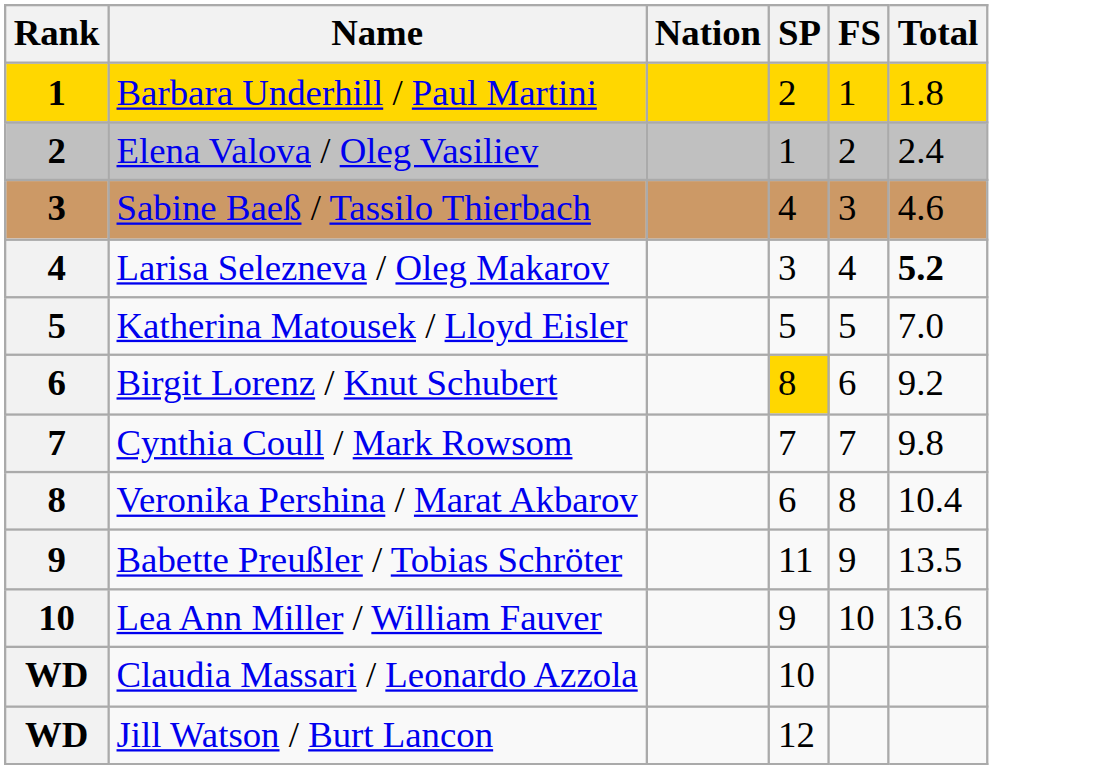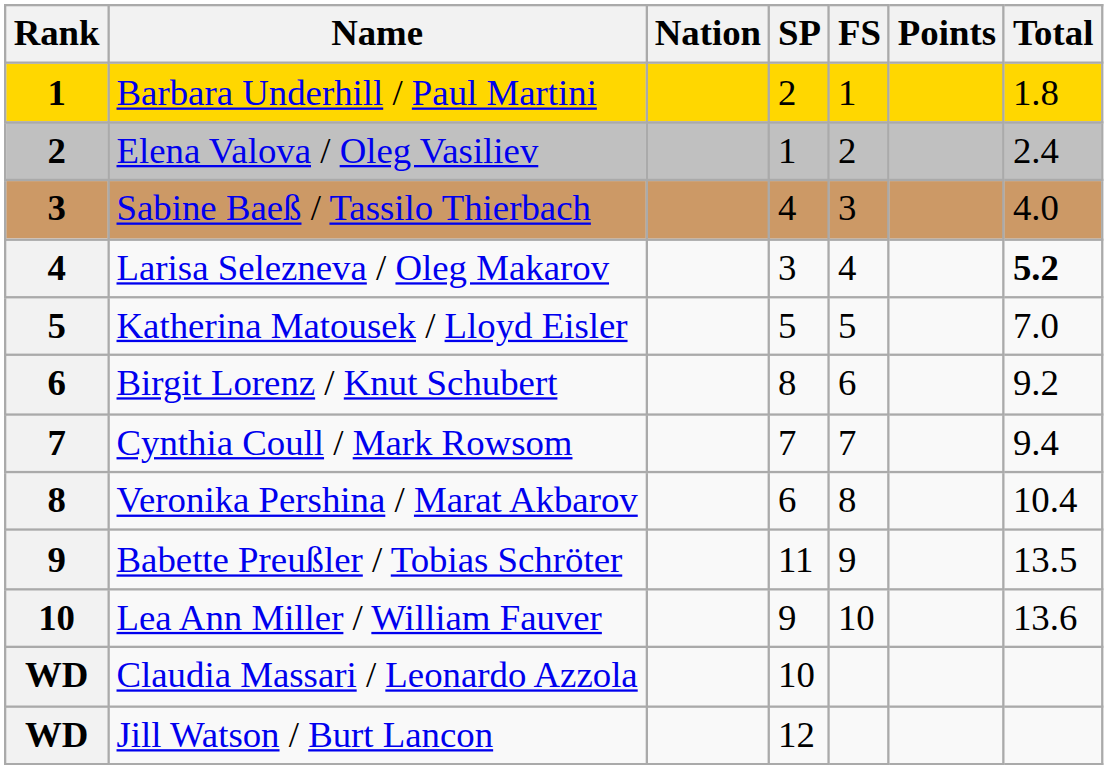 <table class="wikitable">
 <tr>
 <th>Rank</th>
 <th>Name</th>
 <th>Nation</th>
 <th>SP</th>
 <th>FS</th>
+<th>Points</th>
 <th>Total</th>
 </tr>
 <tr bgcolor=gold>
 <td align=center><strong>1</strong></td>
 <td><a href='#'>Barbara Underhill</a> / <a href='#'>Paul Martini</a></td>
 <td></td>
 <td>2</td>
 <td>1</td>
+<td></td>
 <td>1.8</td>
 </tr>
 <tr bgcolor=silver>
 <td align=center><strong>2</strong></td>
 <td><a href='#'>Elena Valova</a> / <a href='#'>Oleg Vasiliev</a></td>
 <td></td>
 <td>1</td>
 <td>2</td>
+<td></td>
 <td>2.4</td>
 </tr>
 <tr bgcolor=cc9966>
 <td align=center><strong>3</strong></td>
 <td><a href='#'>Sabine Baeß</a> / <a href='#'>Tassilo Thierbach</a></td>
 <td></td>
 <td>4</td>
 <td>3</td>
-<td>4.6</td>
+<td></td>
+<td>4.0</td>
 </tr>
 <tr>
 <th>4</th>
 <td><a href='#'>Larisa Selezneva</a> / <a href='#'>Oleg Makarov</a></td>
 <td></td>
 <td>3</td>
 <td>4</td>
+<td></td>
 <td><strong>5.2</strong></td>
 </tr>
 <tr>
 <th>5</th>
 <td><a href='#'>Katherina Matousek</a> / <a href='#'>Lloyd Eisler</a></td>
 <td></td>
 <td>5</td>
 <td>5</td>
+<td></td>
 <td>7.0</td>
 </tr>
 <tr>
 <th>6</th>
 <td><a href='#'>Birgit Lorenz</a> / <a href='#'>Knut Schubert</a></td>
 <td></td>
-<td style="background: gold;">8</td>
+<td>8</td>
 <td>6</td>
+<td></td>
 <td>9.2</td>
 </tr>
 <tr>
 <th>7</th>
 <td><a href='#'>Cynthia Coull</a> / <a href='#'>Mark Rowsom</a></td>
 <td></td>
 <td>7</td>
 <td>7</td>
-<td>9.8</td>
+<td></td>
+<td>9.4</td>
 </tr>
 <tr>
 <th>8</th>
 <td><a href='#'>Veronika Pershina</a> / <a href='#'>Marat Akbarov</a></td>
 <td></td>
 <td>6</td>
 <td>8</td>
+<td></td>
 <td>10.4</td>
 </tr>
 <tr>
 <th>9</th>
 <td><a href='#'>Babette Preußler</a> / <a href='#'>Tobias Schröter</a></td>
 <td></td>
 <td>11</td>
 <td>9</td>
+<td></td>
 <td>13.5</td>
 </tr>
 <tr>
 <th>10</th>
 <td><a href='#'>Lea Ann Miller</a> / <a href='#'>William Fauver</a></td>
 <td></td>
 <td>9</td>
 <td>10</td>
+<td></td>
 <td>13.6</td>
 </tr>
 <tr>
 <th>WD</th>
 <td><a href='#'>Claudia Massari</a> / <a href='#'>Leonardo Azzola</a></td>
 <td></td>
 <td>10</td>
+<td></td>
 <td></td>
 <td></td>
 </tr>
 <tr>
 <th>WD</th>
 <td><a href='#'>Jill Watson</a> / <a href='#'>Burt Lancon</a></td>
 <td></td>
 <td>12</td>
 <td></td>
 <td></td>
+<td></td>
 </tr>
 </table>
